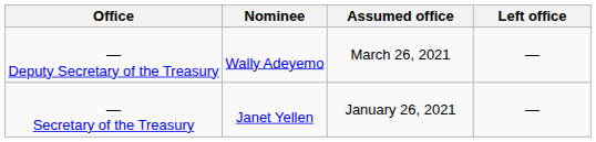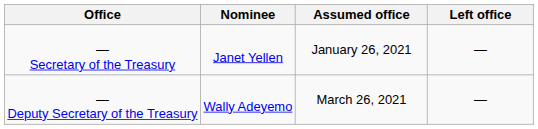 <table class="wikitable sortable" style="text-align:center">
 <tr>
 <th>Office</th>
 <th>Nominee</th>
 <th style="width:25%;" data-sort-type="date">Assumed office</th>
 <th style="width:20%;" data-sort-type="date">Left office</th>
 </tr>
 <tr>
+<td><br>—<br><a href='#'>Secretary of the Treasury</a></td>
+<td><br><a href='#'>Janet Yellen</a></td>
+<td>January 26, 2021<br></td>
+<td>—</td>
+</tr>
+<tr>
 <td><br>—<br><a href='#'>Deputy Secretary of the Treasury</a></td>
 <td><br><a href='#'>Wally Adeyemo</a></td>
 <td>March 26, 2021<br></td>
 <td>—</td>
 </tr>
-<tr>
-<td><br>—<br><a href='#'>Secretary of the Treasury</a></td>
-<td><br><a href='#'>Janet Yellen</a></td>
-<td>January 26, 2021<br></td>
-<td>—</td>
-</tr>
 </table>
